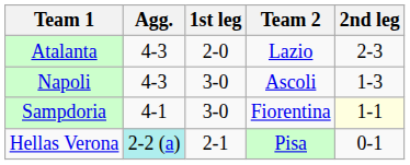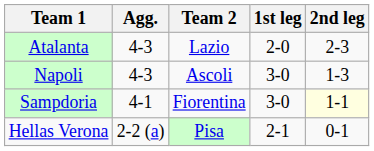 <table class="wikitable" style="text-align:center;">
 <tr>
 <th>Team 1</th>
 <th>Agg.</th>
+<th>Team 2</th>
 <th>1st leg</th>
-<th>Team 2</th>
 <th>2nd leg</th>
 </tr>
 <tr>
 <td bgcolor="ccffcc"><a href='#'>Atalanta</a></td>
 <td>4-3</td>
+<td><a href='#'>Lazio</a></td>
 <td>2-0</td>
-<td><a href='#'>Lazio</a></td>
 <td>2-3</td>
 </tr>
 <tr>
 <td bgcolor="ccffcc"><a href='#'>Napoli</a></td>
 <td>4-3</td>
+<td><a href='#'>Ascoli</a></td>
 <td>3-0</td>
-<td><a href='#'>Ascoli</a></td>
 <td>1-3</td>
 </tr>
 <tr>
 <td bgcolor="ccffcc"><a href='#'>Sampdoria</a></td>
 <td>4-1</td>
+<td><a href='#'>Fiorentina</a></td>
 <td>3-0</td>
-<td><a href='#'>Fiorentina</a></td>
 <td style="background: lightyellow;">1-1</td>
 </tr>
 <tr>
 <td><a href='#'>Hellas Verona</a></td>
-<td style="background: paleturquoise;">2-2 (<a href='#'>a</a>)</td>
+<td>2-2 (<a href='#'>a</a>)</td>
+<td bgcolor="ccffcc"><a href='#'>Pisa</a></td>
 <td>2-1</td>
-<td bgcolor="ccffcc"><a href='#'>Pisa</a></td>
 <td>0-1</td>
 </tr>
 </table>
